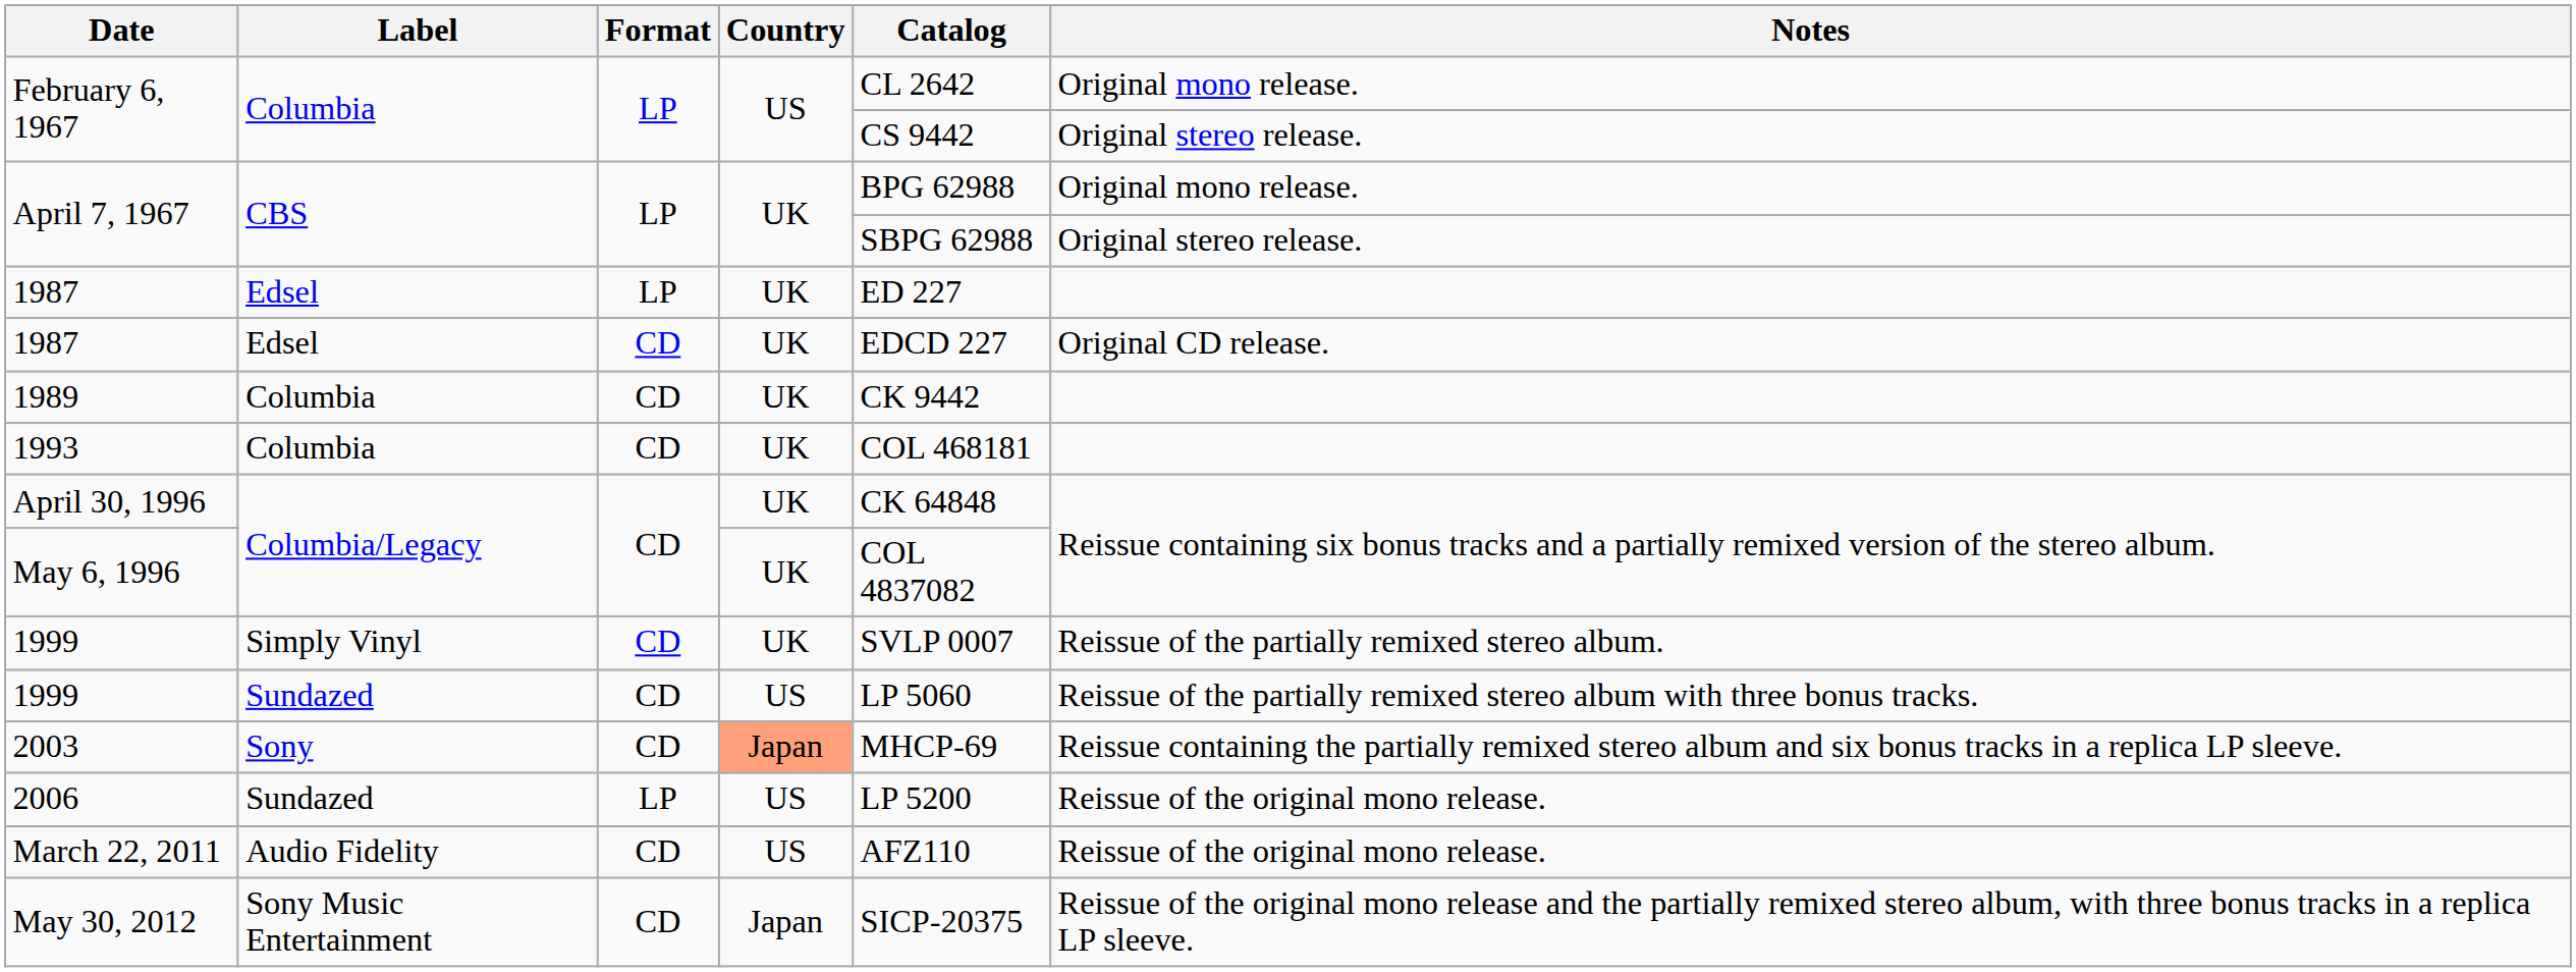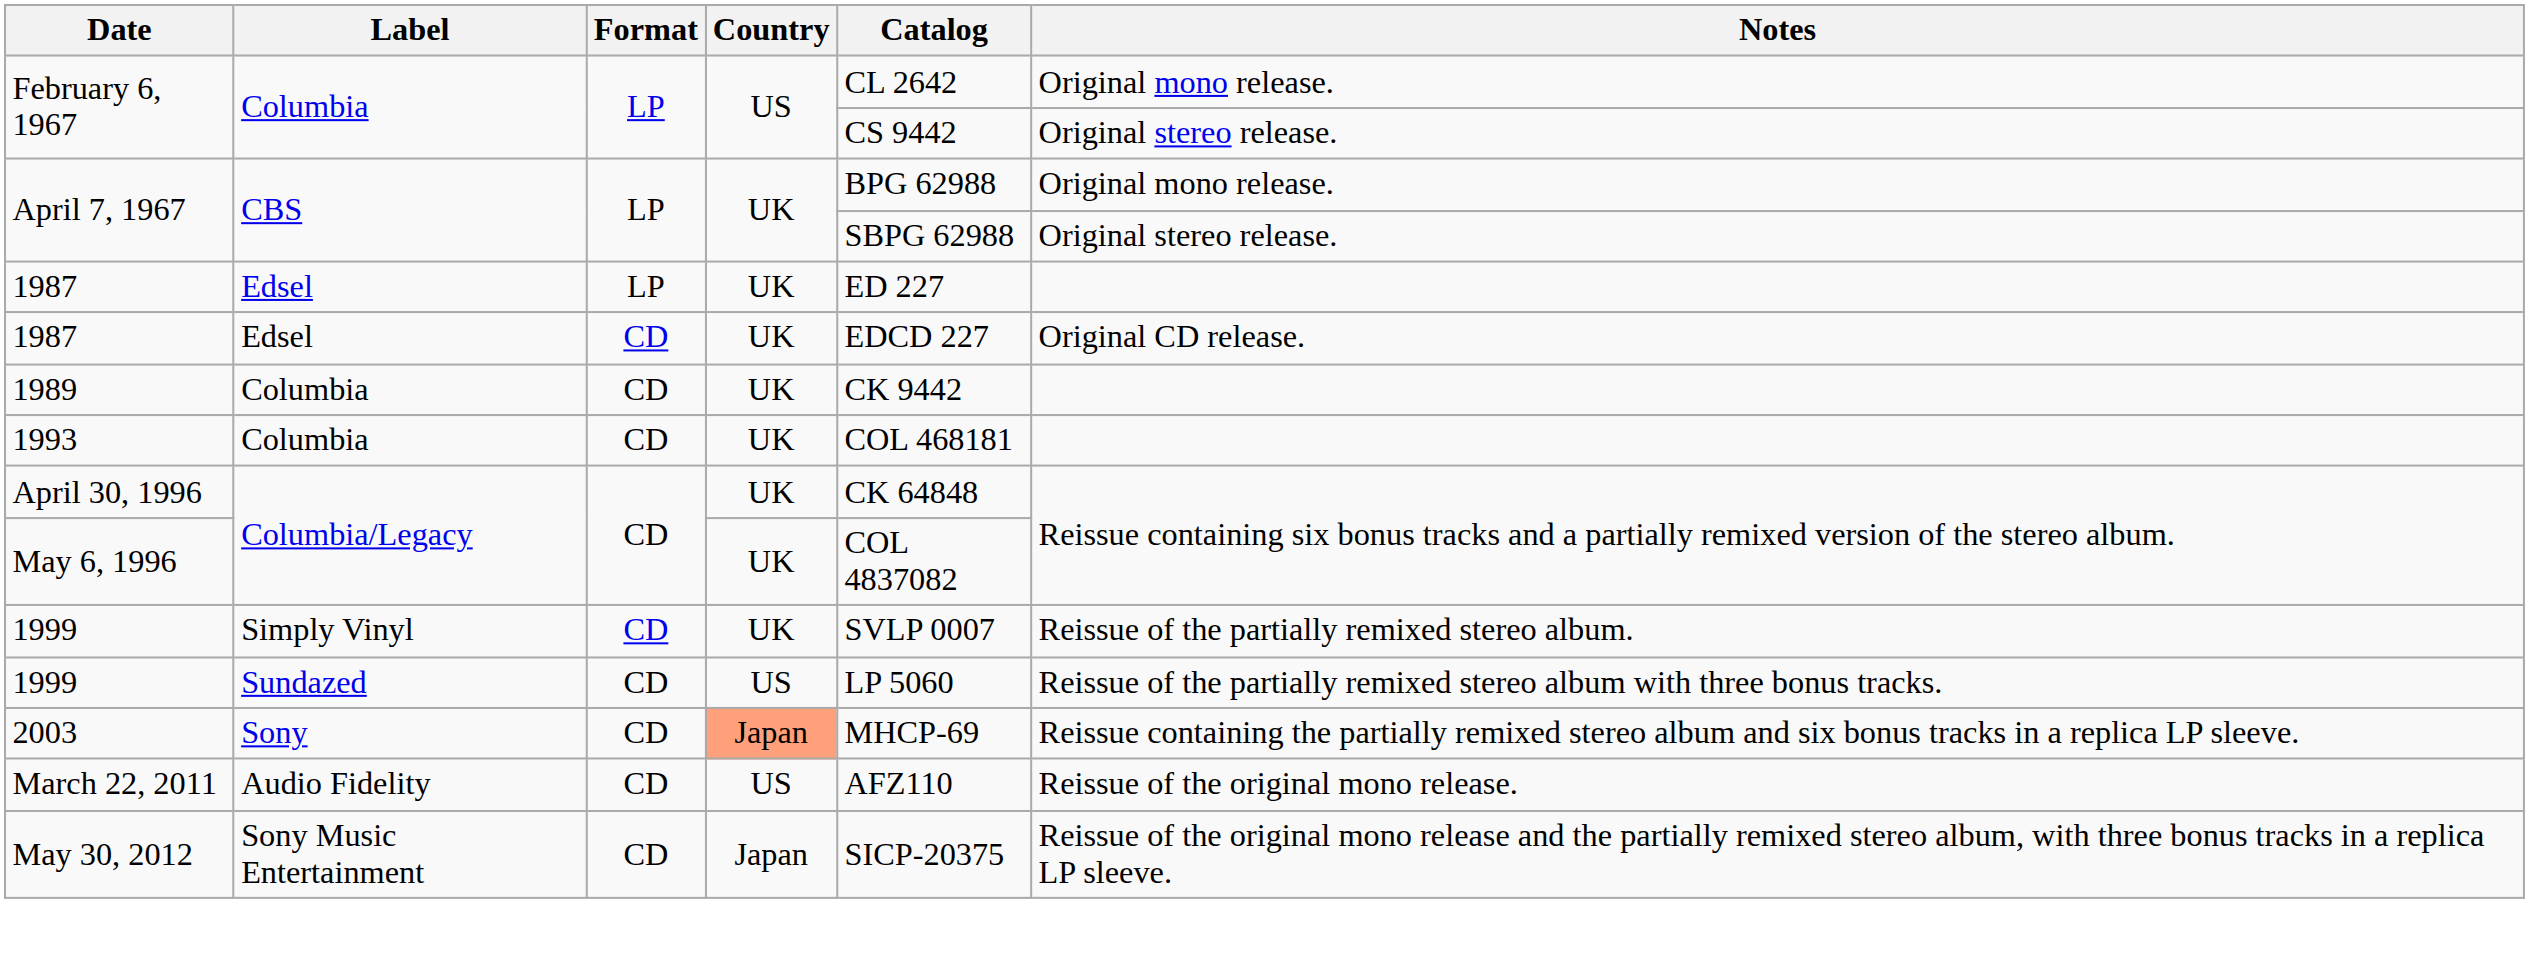 <table class="wikitable" border="1">
 <tr>
 <th>Date</th>
 <th>Label</th>
 <th>Format</th>
 <th>Country</th>
 <th>Catalog</th>
 <th>Notes</th>
 </tr>
 <tr>
 <td rowspan="2">February 6, 1967</td>
 <td rowspan="2"><a href='#'>Columbia</a></td>
 <td rowspan="2" align="center"><a href='#'>LP</a></td>
 <td rowspan="2" align="center">US</td>
 <td>CL 2642</td>
 <td>Original <a href='#'>mono</a> release.</td>
 </tr>
 <tr>
 <td>CS 9442</td>
 <td>Original <a href='#'>stereo</a> release.</td>
 </tr>
 <tr>
 <td rowspan="2">April 7, 1967</td>
 <td rowspan="2"><a href='#'>CBS</a></td>
 <td rowspan="2" align="center">LP</td>
 <td rowspan="2" align="center">UK</td>
 <td>BPG 62988</td>
 <td>Original mono release.</td>
 </tr>
 <tr>
 <td>SBPG 62988</td>
 <td>Original stereo release.</td>
 </tr>
 <tr>
 <td>1987</td>
 <td><a href='#'>Edsel</a></td>
 <td align="center">LP</td>
 <td align="center">UK</td>
 <td>ED 227</td>
 <td></td>
 </tr>
 <tr>
 <td>1987</td>
 <td>Edsel</td>
 <td align="center"><a href='#'>CD</a></td>
 <td align="center">UK</td>
 <td>EDCD 227</td>
 <td>Original CD release.</td>
 </tr>
 <tr>
 <td>1989</td>
 <td>Columbia</td>
 <td align="center">CD</td>
 <td align="center">UK</td>
 <td>CK 9442</td>
 <td></td>
 </tr>
 <tr>
 <td>1993</td>
 <td>Columbia</td>
 <td align="center">CD</td>
 <td align="center">UK</td>
 <td>COL 468181</td>
 <td></td>
 </tr>
 <tr>
 <td>April 30, 1996</td>
 <td rowspan="2"><a href='#'>Columbia/Legacy</a></td>
 <td rowspan="2" align="center">CD</td>
 <td align="center">UK</td>
 <td>CK 64848</td>
 <td rowspan="2">Reissue containing six bonus tracks and a partially remixed version of the stereo album.</td>
 </tr>
 <tr>
 <td>May 6, 1996</td>
 <td align="center">UK</td>
 <td>COL 4837082</td>
 </tr>
 <tr>
 <td>1999</td>
 <td>Simply Vinyl</td>
 <td align="center"><a href='#'>CD</a></td>
 <td align="center">UK</td>
 <td>SVLP 0007</td>
 <td>Reissue of the partially remixed stereo album.</td>
 </tr>
 <tr>
 <td>1999</td>
 <td><a href='#'>Sundazed</a></td>
 <td align="center">CD</td>
 <td align="center">US</td>
 <td>LP 5060</td>
 <td>Reissue of the partially remixed stereo album with three bonus tracks.</td>
 </tr>
 <tr>
 <td>2003</td>
 <td><a href='#'>Sony</a></td>
 <td align="center">CD</td>
 <td align="center" style="background: lightsalmon;">Japan</td>
 <td>MHCP-69</td>
 <td>Reissue containing the partially remixed stereo album and six bonus tracks in a replica LP sleeve.</td>
 </tr>
 <tr>
-<td>2006</td>
-<td>Sundazed</td>
-<td align="center">LP</td>
-<td align="center">US</td>
-<td>LP 5200</td>
-<td>Reissue of the original mono release.</td>
-</tr>
-<tr>
 <td>March 22, 2011</td>
 <td>Audio Fidelity</td>
 <td align="center">CD</td>
 <td align="center">US</td>
 <td>AFZ110</td>
 <td>Reissue of the original mono release.</td>
 </tr>
 <tr>
 <td>May 30, 2012</td>
 <td>Sony Music Entertainment</td>
 <td align="center">CD</td>
 <td align="center">Japan</td>
 <td>SICP-20375</td>
 <td>Reissue of the original mono release and the partially remixed stereo album, with three bonus tracks in a replica LP sleeve.</td>
 </tr>
 </table>
